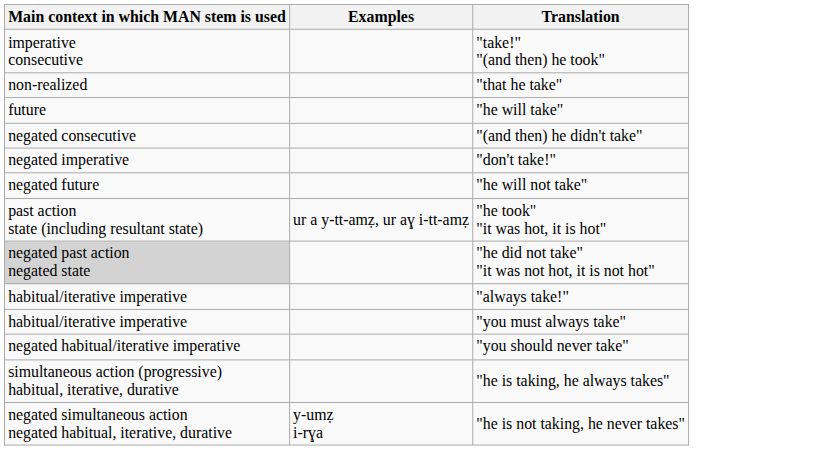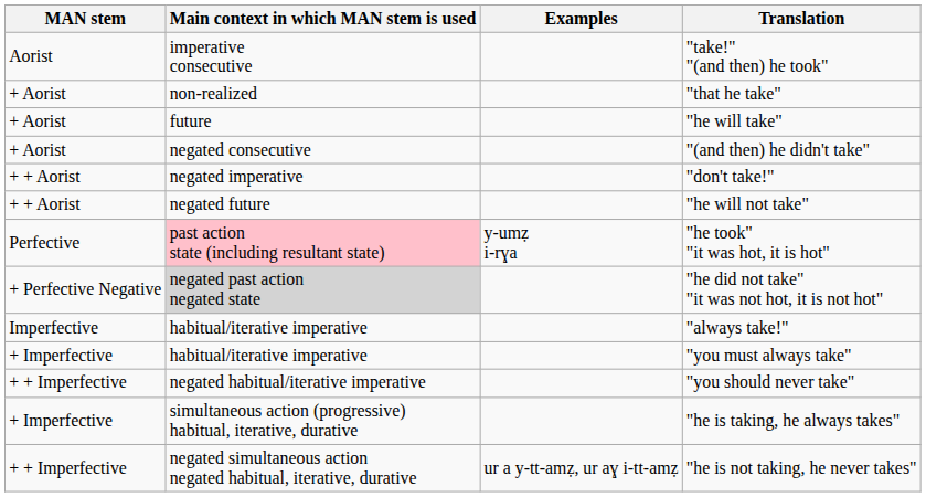 <table class="wikitable" border="1">
 <tr>
+<th>MAN stem</th>
 <th>Main context in which MAN stem is used</th>
 <th>Examples</th>
 <th>Translation</th>
 </tr>
 <tr>
+<td>Aorist</td>
 <td>imperative<br>consecutive</td>
 <td><br></td>
 <td>"take!"<br>"(and then) he took"</td>
 </tr>
 <tr>
+<td> + Aorist</td>
 <td>non-realized</td>
 <td></td>
 <td>"that he take"</td>
 </tr>
 <tr>
+<td> + Aorist</td>
 <td>future</td>
 <td></td>
 <td>"he will take"</td>
 </tr>
 <tr>
+<td> + Aorist</td>
 <td>negated consecutive</td>
 <td></td>
 <td>"(and then) he didn't take"</td>
 </tr>
 <tr>
+<td> +  + Aorist</td>
 <td>negated imperative</td>
 <td></td>
 <td>"don't take!"</td>
 </tr>
 <tr>
+<td> +  + Aorist</td>
 <td>negated future</td>
 <td></td>
 <td>"he will not take"</td>
 </tr>
 <tr>
-<td>past action<br>state (including resultant state)</td>
-<td>ur a y-tt-amẓ, ur aɣ i-tt-amẓ</td>
+<td>Perfective</td>
+<td style="background: pink;">past action<br>state (including resultant state)</td>
+<td>y-umẓ<br>i-rɣa</td>
 <td>"he took"<br>"it was hot, it is hot"</td>
 </tr>
 <tr>
+<td> + Perfective Negative</td>
 <td style="background: lightgrey;">negated past action<br>negated state</td>
 <td><br></td>
 <td>"he did not take"<br>"it was not hot, it is not hot"</td>
 </tr>
 <tr>
+<td>Imperfective</td>
 <td>habitual/iterative imperative</td>
 <td></td>
 <td>"always take!"</td>
 </tr>
 <tr>
+<td> + Imperfective</td>
 <td>habitual/iterative imperative</td>
 <td></td>
 <td>"you must always take"</td>
 </tr>
 <tr>
+<td> +  + Imperfective</td>
 <td>negated habitual/iterative imperative</td>
 <td></td>
 <td>"you should never take"</td>
 </tr>
 <tr>
+<td> + Imperfective</td>
 <td>simultaneous action (progressive)<br>habitual, iterative, durative</td>
 <td></td>
 <td>"he is taking, he always takes"</td>
 </tr>
 <tr>
+<td> +  + Imperfective</td>
 <td>negated simultaneous action<br>negated habitual, iterative, durative</td>
-<td>y-umẓ<br>i-rɣa</td>
+<td>ur a y-tt-amẓ, ur aɣ i-tt-amẓ</td>
 <td>"he is not taking, he never takes"</td>
 </tr>
 </table>
